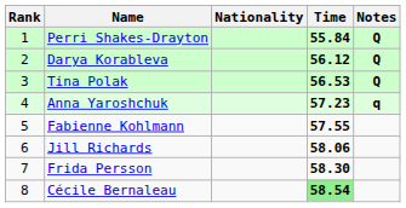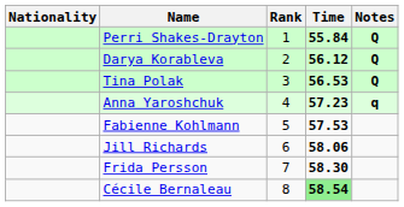 <table class="wikitable sortable" style="text-align:center">
 <tr>
+<th>Nationality</th>
+<th>Name</th>
 <th>Rank</th>
-<th>Name</th>
-<th>Nationality</th>
 <th>Time</th>
 <th>Notes</th>
 </tr>
 <tr bgcolor=ccffcc>
+<td align=left></td>
+<td align=left><a href='#'>Perri Shakes-Drayton</a></td>
 <td>1</td>
-<td align=left><a href='#'>Perri Shakes-Drayton</a></td>
-<td align=left></td>
 <td><strong>55.84</strong></td>
 <td><strong>Q</strong></td>
 </tr>
 <tr bgcolor=ccffcc>
+<td align=left></td>
+<td align=left><a href='#'>Darya Korableva</a></td>
 <td>2</td>
-<td align=left><a href='#'>Darya Korableva</a></td>
-<td align=left></td>
 <td><strong>56.12</strong></td>
 <td><strong>Q</strong></td>
 </tr>
 <tr bgcolor=ccffcc>
+<td align=left></td>
+<td align=left><a href='#'>Tina Polak</a></td>
 <td>3</td>
-<td align=left><a href='#'>Tina Polak</a></td>
-<td align=left></td>
 <td><strong>56.53</strong></td>
 <td><strong>Q</strong></td>
 </tr>
 <tr bgcolor=ddffdd>
+<td align=left></td>
+<td align=left><a href='#'>Anna Yaroshchuk</a></td>
 <td>4</td>
-<td align=left><a href='#'>Anna Yaroshchuk</a></td>
-<td align=left></td>
 <td><strong>57.23</strong></td>
 <td><strong>q</strong></td>
 </tr>
 <tr>
+<td align=left></td>
+<td align=left><a href='#'>Fabienne Kohlmann</a></td>
 <td>5</td>
-<td align=left><a href='#'>Fabienne Kohlmann</a></td>
-<td align=left></td>
-<td><strong>57.55</strong></td>
+<td><strong>57.53</strong></td>
 <td></td>
 </tr>
 <tr>
+<td align=left></td>
+<td align=left><a href='#'>Jill Richards</a></td>
 <td>6</td>
-<td align=left><a href='#'>Jill Richards</a></td>
-<td align=left></td>
 <td><strong>58.06</strong></td>
 <td></td>
 </tr>
 <tr>
+<td align=left></td>
+<td align=left><a href='#'>Frida Persson</a></td>
 <td>7</td>
-<td align=left><a href='#'>Frida Persson</a></td>
-<td align=left></td>
 <td><strong>58.30</strong></td>
 <td></td>
 </tr>
 <tr>
+<td align=left></td>
+<td align=left><a href='#'>Cécile Bernaleau</a></td>
 <td>8</td>
-<td align=left><a href='#'>Cécile Bernaleau</a></td>
-<td align=left></td>
 <td style="background: lightgreen;"><strong>58.54</strong></td>
 <td></td>
 </tr>
 </table>
